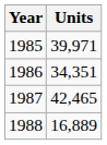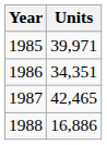 <table class="wikitable">
 <tr>
 <th>Year</th>
 <th>Units</th>
 </tr>
 <tr>
 <td>1985</td>
 <td>39,971</td>
 </tr>
 <tr>
 <td>1986</td>
 <td>34,351</td>
 </tr>
 <tr>
 <td>1987</td>
 <td>42,465</td>
 </tr>
 <tr>
 <td>1988</td>
-<td>16,889</td>
+<td>16,886</td>
 </tr>
 </table>
